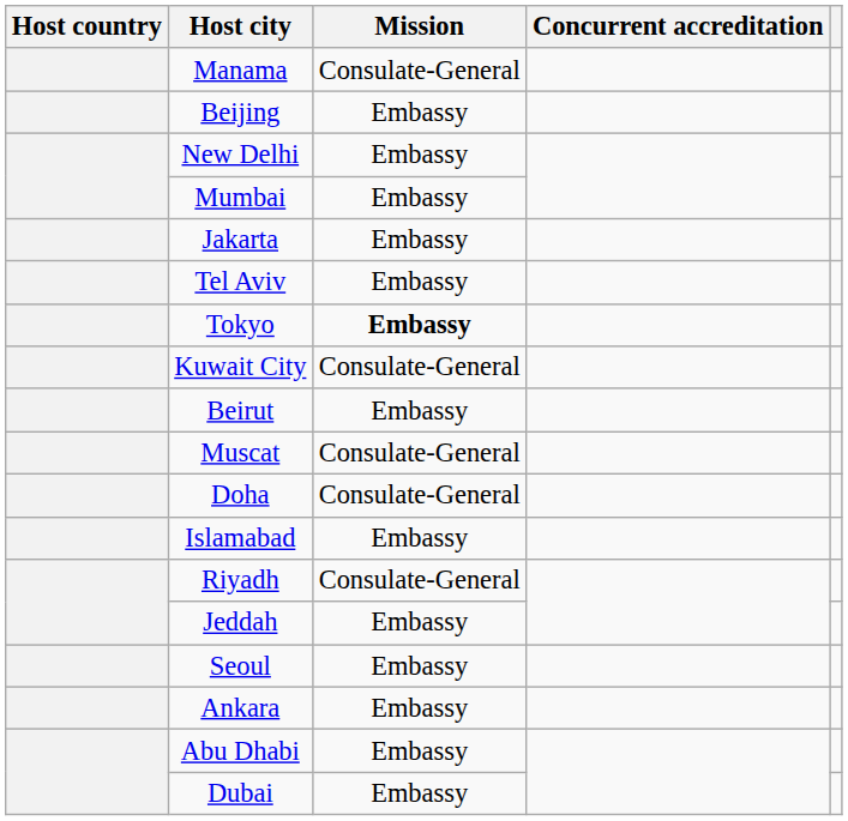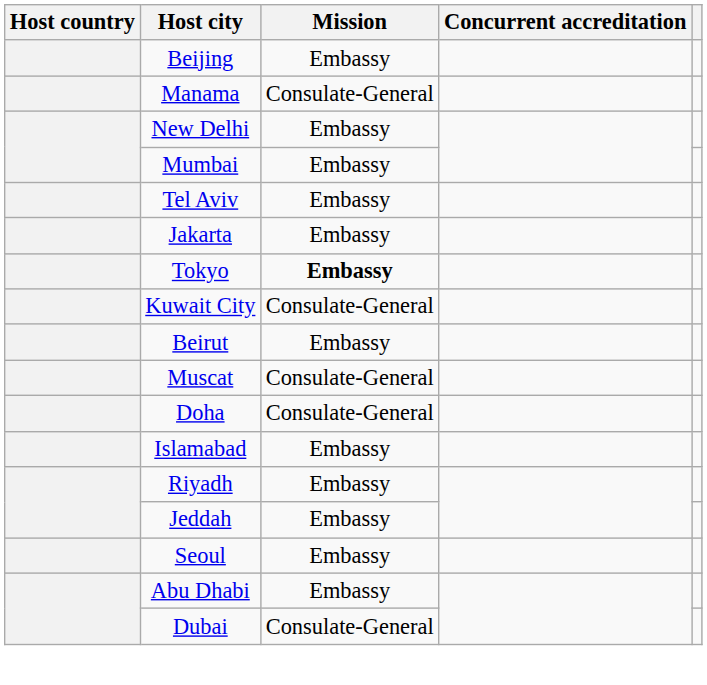 <table class="wikitable plainrowheaders" style="text-align:center;">
 <tr>
 <th scope="col">Host country</th>
 <th scope="col">Host city</th>
 <th scope="col">Mission</th>
 <th scope="col">Concurrent accreditation</th>
 <th scope="col"></th>
 </tr>
 <tr>
 <th scope="row"></th>
-<td><a href='#'>Manama</a></td>
-<td>Consulate-General</td>
+<td><a href='#'>Beijing</a></td>
+<td>Embassy</td>
 <td></td>
 <td></td>
 </tr>
 <tr>
 <th scope="row"></th>
-<td><a href='#'>Beijing</a></td>
-<td>Embassy</td>
+<td><a href='#'>Manama</a></td>
+<td>Consulate-General</td>
 <td></td>
 <td></td>
 </tr>
 <tr>
 <th scope="row" rowspan="2"></th>
 <td><a href='#'>New Delhi</a></td>
 <td>Embassy</td>
 <td rowspan="2"></td>
 <td></td>
 </tr>
 <tr>
 <td><a href='#'>Mumbai</a></td>
 <td>Embassy</td>
 <td></td>
 </tr>
 <tr>
 <th scope="row"></th>
-<td><a href='#'>Jakarta</a></td>
+<td><a href='#'>Tel Aviv</a></td>
 <td>Embassy</td>
 <td></td>
 <td></td>
 </tr>
 <tr>
 <th scope="row"></th>
-<td><a href='#'>Tel Aviv</a></td>
+<td><a href='#'>Jakarta</a></td>
 <td>Embassy</td>
 <td></td>
 <td></td>
 </tr>
 <tr>
 <th scope="row"></th>
 <td><a href='#'>Tokyo</a></td>
 <td><strong>Embassy</strong></td>
 <td></td>
 <td></td>
 </tr>
 <tr>
 <th scope="row"></th>
 <td><a href='#'>Kuwait City</a></td>
 <td>Consulate-General</td>
 <td></td>
 <td></td>
 </tr>
 <tr>
 <th scope="row"></th>
 <td><a href='#'>Beirut</a></td>
 <td>Embassy</td>
 <td></td>
 <td></td>
 </tr>
 <tr>
 <th scope="row"></th>
 <td><a href='#'>Muscat</a></td>
 <td>Consulate-General</td>
 <td></td>
 <td></td>
 </tr>
 <tr>
 <th scope="row"></th>
 <td><a href='#'>Doha</a></td>
 <td>Consulate-General</td>
 <td></td>
 <td></td>
 </tr>
 <tr>
 <th scope="row"></th>
 <td><a href='#'>Islamabad</a></td>
 <td>Embassy</td>
 <td></td>
 <td></td>
 </tr>
 <tr>
 <th scope="row" rowspan="2"></th>
 <td><a href='#'>Riyadh</a></td>
-<td>Consulate-General</td>
+<td>Embassy</td>
 <td rowspan="2"></td>
 <td></td>
 </tr>
 <tr>
 <td><a href='#'>Jeddah</a></td>
 <td>Embassy</td>
 <td></td>
 </tr>
 <tr>
 <th scope="row"></th>
 <td><a href='#'>Seoul</a></td>
 <td>Embassy</td>
 <td></td>
 <td></td>
 </tr>
 <tr>
-<th scope="row"></th>
-<td><a href='#'>Ankara</a></td>
-<td>Embassy</td>
-<td></td>
-<td></td>
-</tr>
-<tr>
 <th scope="row" rowspan="2"></th>
 <td><a href='#'>Abu Dhabi</a></td>
 <td>Embassy</td>
 <td rowspan="2"></td>
 <td></td>
 </tr>
 <tr>
 <td><a href='#'>Dubai</a></td>
-<td>Embassy</td>
+<td>Consulate-General</td>
 <td></td>
 </tr>
 </table>
